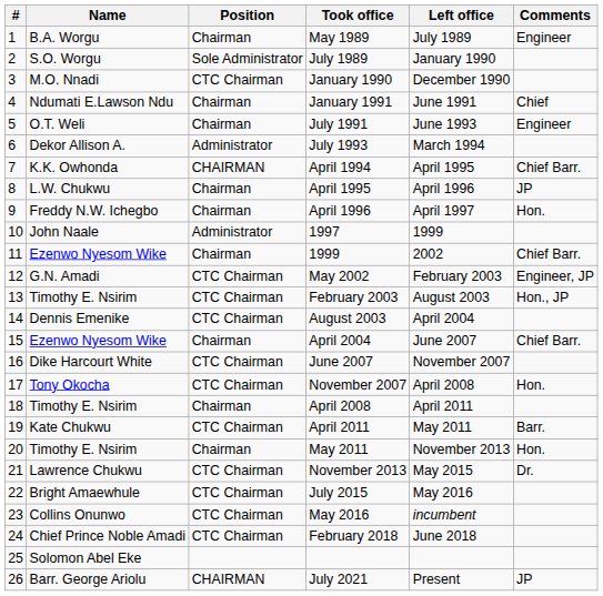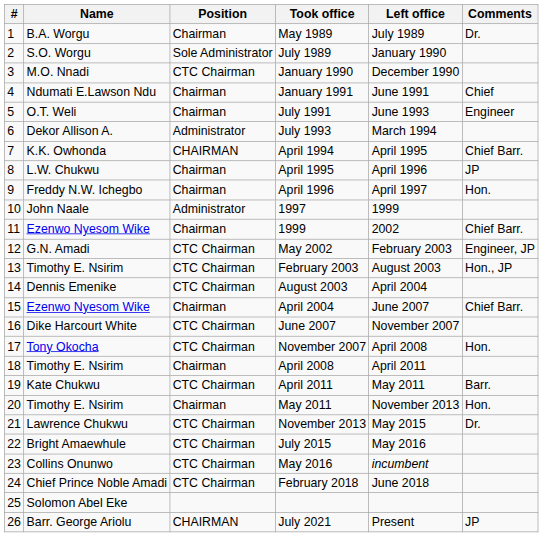 <table class="wikitable">
 <tr>
 <th>#</th>
 <th>Name</th>
 <th>Position</th>
 <th>Took office</th>
 <th>Left office</th>
 <th>Comments</th>
 </tr>
 <tr>
 <td>1</td>
 <td>B.A. Worgu</td>
 <td>Chairman</td>
 <td>May 1989</td>
 <td>July 1989</td>
-<td>Engineer</td>
+<td>Dr.</td>
 </tr>
 <tr>
 <td>2</td>
 <td>S.O. Worgu</td>
 <td>Sole Administrator</td>
 <td>July 1989</td>
 <td>January 1990</td>
 <td></td>
 </tr>
 <tr>
 <td>3</td>
 <td>M.O. Nnadi</td>
 <td>CTC Chairman</td>
 <td>January 1990</td>
 <td>December 1990</td>
 <td></td>
 </tr>
 <tr>
 <td>4</td>
 <td>Ndumati E.Lawson Ndu</td>
 <td>Chairman</td>
 <td>January 1991</td>
 <td>June 1991</td>
 <td>Chief</td>
 </tr>
 <tr>
 <td>5</td>
 <td>O.T. Weli</td>
 <td>Chairman</td>
 <td>July 1991</td>
 <td>June 1993</td>
 <td>Engineer</td>
 </tr>
 <tr>
 <td>6</td>
 <td>Dekor Allison A.</td>
 <td>Administrator</td>
 <td>July 1993</td>
 <td>March 1994</td>
 <td></td>
 </tr>
 <tr>
 <td>7</td>
 <td>K.K. Owhonda</td>
 <td>CHAIRMAN</td>
 <td>April 1994</td>
 <td>April 1995</td>
 <td>Chief Barr.</td>
 </tr>
 <tr>
 <td>8</td>
 <td>L.W. Chukwu</td>
 <td>Chairman</td>
 <td>April 1995</td>
 <td>April 1996</td>
 <td>JP</td>
 </tr>
 <tr>
 <td>9</td>
 <td>Freddy N.W. Ichegbo</td>
 <td>Chairman</td>
 <td>April 1996</td>
 <td>April 1997</td>
 <td>Hon.</td>
 </tr>
 <tr>
 <td>10</td>
 <td>John Naale</td>
 <td>Administrator</td>
 <td>1997</td>
 <td>1999</td>
 <td></td>
 </tr>
 <tr>
 <td>11</td>
 <td><a href='#'>Ezenwo Nyesom Wike</a></td>
 <td>Chairman</td>
 <td>1999</td>
 <td>2002</td>
 <td>Chief Barr.</td>
 </tr>
 <tr>
 <td>12</td>
 <td>G.N. Amadi</td>
 <td>CTC Chairman</td>
 <td>May 2002</td>
 <td>February 2003</td>
 <td>Engineer, JP</td>
 </tr>
 <tr>
 <td>13</td>
 <td>Timothy E. Nsirim</td>
 <td>CTC Chairman</td>
 <td>February 2003</td>
 <td>August 2003</td>
 <td>Hon., JP</td>
 </tr>
 <tr>
 <td>14</td>
 <td>Dennis Emenike</td>
 <td>CTC Chairman</td>
 <td>August 2003</td>
 <td>April 2004</td>
 <td></td>
 </tr>
 <tr>
 <td>15</td>
 <td><a href='#'>Ezenwo Nyesom Wike</a></td>
 <td>Chairman</td>
 <td>April 2004</td>
 <td>June 2007</td>
 <td>Chief Barr.</td>
 </tr>
 <tr>
 <td>16</td>
 <td>Dike Harcourt White</td>
 <td>CTC Chairman</td>
 <td>June 2007</td>
 <td>November 2007</td>
 <td></td>
 </tr>
 <tr>
 <td>17</td>
 <td><a href='#'>Tony Okocha</a></td>
 <td>CTC Chairman</td>
 <td>November 2007</td>
 <td>April 2008</td>
 <td>Hon.</td>
 </tr>
 <tr>
 <td>18</td>
 <td>Timothy E. Nsirim</td>
 <td>Chairman</td>
 <td>April 2008</td>
 <td>April 2011</td>
 <td></td>
 </tr>
 <tr>
 <td>19</td>
 <td>Kate Chukwu</td>
 <td>CTC Chairman</td>
 <td>April 2011</td>
 <td>May 2011</td>
 <td>Barr.</td>
 </tr>
 <tr>
 <td>20</td>
 <td>Timothy E. Nsirim</td>
 <td>Chairman</td>
 <td>May 2011</td>
 <td>November 2013</td>
 <td>Hon.</td>
 </tr>
 <tr>
 <td>21</td>
 <td>Lawrence Chukwu</td>
 <td>CTC Chairman</td>
 <td>November 2013</td>
 <td>May 2015</td>
 <td>Dr.</td>
 </tr>
 <tr>
 <td>22</td>
 <td>Bright Amaewhule</td>
 <td>CTC Chairman</td>
 <td>July 2015</td>
 <td>May 2016</td>
 <td></td>
 </tr>
 <tr>
 <td>23</td>
 <td>Collins Onunwo</td>
 <td>CTC Chairman</td>
 <td>May 2016</td>
 <td><em>incumbent</em></td>
 <td></td>
 </tr>
 <tr>
 <td>24</td>
 <td>Chief Prince Noble Amadi</td>
 <td>CTC Chairman</td>
 <td>February 2018</td>
 <td>June 2018</td>
 <td></td>
 </tr>
 <tr>
 <td>25</td>
 <td>Solomon Abel Eke</td>
 <td></td>
 <td></td>
 <td></td>
 <td></td>
 </tr>
 <tr>
 <td>26</td>
 <td>Barr. George Ariolu</td>
 <td>CHAIRMAN</td>
 <td>July 2021</td>
 <td>Present</td>
 <td>JP</td>
 </tr>
 </table>
